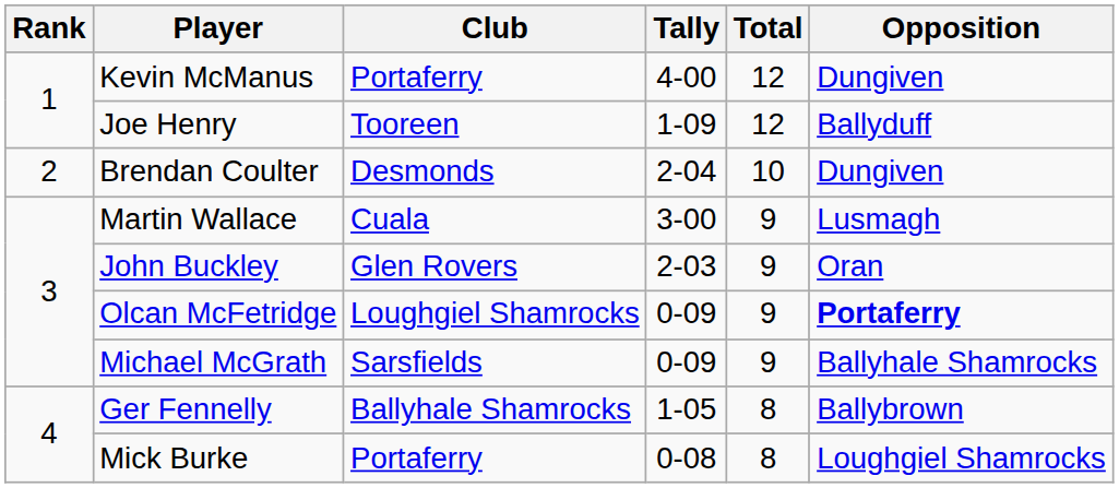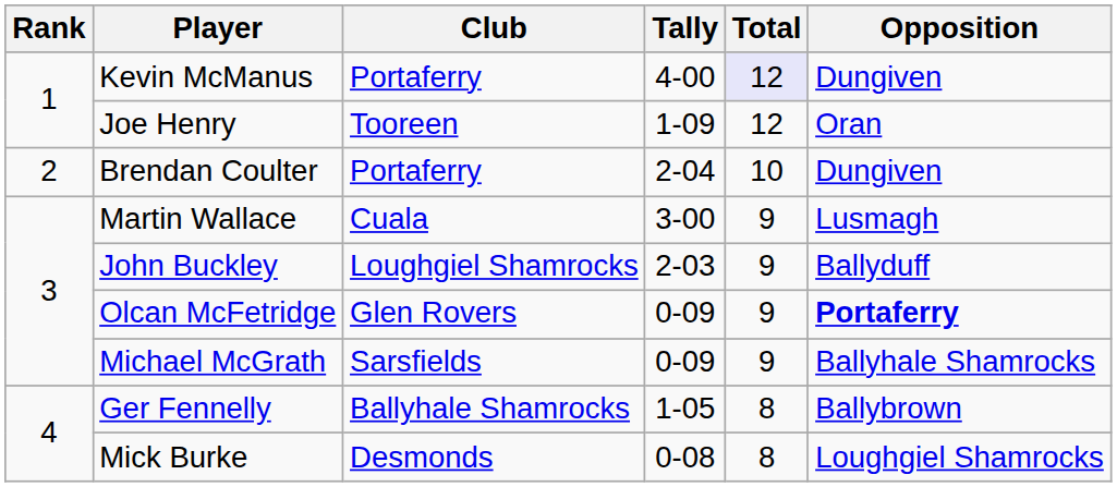 <table class="wikitable">
 <tr>
 <th>Rank</th>
 <th>Player</th>
 <th>Club</th>
 <th>Tally</th>
 <th>Total</th>
 <th>Opposition</th>
 </tr>
 <tr>
 <td rowspan="2" style="text-align:center;">1</td>
 <td>Kevin McManus</td>
 <td><a href='#'>Portaferry</a></td>
 <td align=center>4-00</td>
-<td align=center>12</td>
+<td align=center style="background: lavender;">12</td>
 <td><a href='#'>Dungiven</a></td>
 </tr>
 <tr>
 <td>Joe Henry</td>
 <td><a href='#'>Tooreen</a></td>
 <td align=center>1-09</td>
 <td align=center>12</td>
-<td><a href='#'>Ballyduff</a></td>
+<td><a href='#'>Oran</a></td>
 </tr>
 <tr>
 <td rowspan="1" style="text-align:center;">2</td>
 <td>Brendan Coulter</td>
-<td><a href='#'>Desmonds</a></td>
+<td><a href='#'>Portaferry</a></td>
 <td align=center>2-04</td>
 <td align=center>10</td>
 <td><a href='#'>Dungiven</a></td>
 </tr>
 <tr>
 <td rowspan="4" style="text-align:center;">3</td>
 <td>Martin Wallace</td>
 <td><a href='#'>Cuala</a></td>
 <td align=center>3-00</td>
 <td align=center>9</td>
 <td><a href='#'>Lusmagh</a></td>
 </tr>
 <tr>
 <td><a href='#'>John Buckley</a></td>
-<td><a href='#'>Glen Rovers</a></td>
+<td><a href='#'>Loughgiel Shamrocks</a></td>
 <td align=center>2-03</td>
 <td align=center>9</td>
-<td><a href='#'>Oran</a></td>
+<td><a href='#'>Ballyduff</a></td>
 </tr>
 <tr>
 <td><a href='#'>Olcan McFetridge</a></td>
-<td><a href='#'>Loughgiel Shamrocks</a></td>
+<td><a href='#'>Glen Rovers</a></td>
 <td align=center>0-09</td>
 <td align=center>9</td>
 <td><strong><a href='#'>Portaferry</a></strong></td>
 </tr>
 <tr>
 <td><a href='#'>Michael McGrath</a></td>
 <td><a href='#'>Sarsfields</a></td>
 <td align=center>0-09</td>
 <td align=center>9</td>
 <td><a href='#'>Ballyhale Shamrocks</a></td>
 </tr>
 <tr>
 <td rowspan="2" style="text-align:center;">4</td>
 <td><a href='#'>Ger Fennelly</a></td>
 <td><a href='#'>Ballyhale Shamrocks</a></td>
 <td align=center>1-05</td>
 <td align=center>8</td>
 <td><a href='#'>Ballybrown</a></td>
 </tr>
 <tr>
 <td>Mick Burke</td>
-<td><a href='#'>Portaferry</a></td>
+<td><a href='#'>Desmonds</a></td>
 <td align=center>0-08</td>
 <td align=center>8</td>
 <td><a href='#'>Loughgiel Shamrocks</a></td>
 </tr>
 </table>
